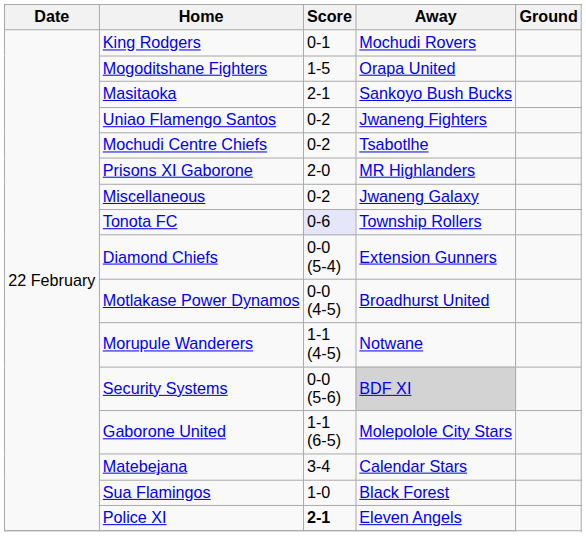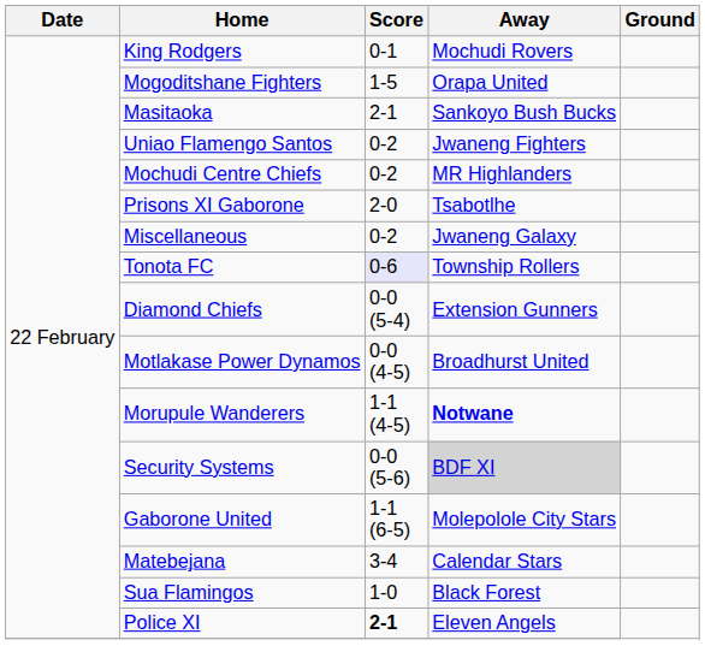 <table class="wikitable sortable">
 <tr>
 <th>Date</th>
 <th>Home</th>
 <th>Score</th>
 <th>Away</th>
 <th>Ground</th>
 </tr>
 <tr>
 <td rowspan="16">22 February</td>
 <td><a href='#'>King Rodgers</a></td>
 <td>0-1</td>
 <td><a href='#'>Mochudi Rovers</a></td>
 <td></td>
 </tr>
 <tr>
 <td><a href='#'>Mogoditshane Fighters</a></td>
 <td>1-5</td>
 <td><a href='#'>Orapa United</a></td>
 <td></td>
 </tr>
 <tr>
 <td><a href='#'>Masitaoka</a></td>
 <td>2-1</td>
 <td><a href='#'>Sankoyo Bush Bucks</a></td>
 <td></td>
 </tr>
 <tr>
 <td><a href='#'>Uniao Flamengo Santos</a></td>
 <td>0-2</td>
 <td><a href='#'>Jwaneng Fighters</a></td>
 <td></td>
 </tr>
 <tr>
 <td><a href='#'>Mochudi Centre Chiefs</a></td>
 <td>0-2</td>
-<td><a href='#'>Tsabotlhe</a></td>
+<td><a href='#'>MR Highlanders</a></td>
 <td></td>
 </tr>
 <tr>
 <td><a href='#'>Prisons XI Gaborone</a></td>
 <td>2-0</td>
-<td><a href='#'>MR Highlanders</a></td>
+<td><a href='#'>Tsabotlhe</a></td>
 <td></td>
 </tr>
 <tr>
 <td><a href='#'>Miscellaneous</a></td>
 <td>0-2</td>
 <td><a href='#'>Jwaneng Galaxy</a></td>
 </tr>
 <tr>
 <td><a href='#'>Tonota FC</a></td>
 <td style="background: lavender;">0-6</td>
 <td><a href='#'>Township Rollers</a></td>
 <td></td>
 </tr>
 <tr>
 <td><a href='#'>Diamond Chiefs</a></td>
 <td>0-0<br>(5-4)</td>
 <td><a href='#'>Extension Gunners</a></td>
 <td></td>
 </tr>
 <tr>
 <td><a href='#'>Motlakase Power Dynamos</a></td>
 <td>0-0<br>(4-5)</td>
 <td><a href='#'>Broadhurst United</a></td>
 <td></td>
 </tr>
 <tr>
 <td><a href='#'>Morupule Wanderers</a></td>
 <td>1-1<br>(4-5)</td>
-<td><a href='#'>Notwane</a></td>
+<td><strong><a href='#'>Notwane</a></strong></td>
 <td></td>
 </tr>
 <tr>
 <td><a href='#'>Security Systems</a></td>
 <td>0-0<br>(5-6)</td>
 <td style="background: lightgrey;"><a href='#'>BDF XI</a></td>
 <td></td>
 </tr>
 <tr>
 <td><a href='#'>Gaborone United</a></td>
 <td>1-1<br>(6-5)</td>
 <td><a href='#'>Molepolole City Stars</a></td>
 <td></td>
 </tr>
 <tr>
 <td><a href='#'>Matebejana</a></td>
 <td>3-4</td>
 <td><a href='#'>Calendar Stars</a></td>
 <td></td>
 </tr>
 <tr>
 <td><a href='#'>Sua Flamingos</a></td>
 <td>1-0</td>
 <td><a href='#'>Black Forest</a></td>
 <td></td>
 </tr>
 <tr>
 <td><a href='#'>Police XI</a></td>
 <td><strong>2-1</strong></td>
 <td><a href='#'>Eleven Angels</a></td>
 </tr>
 <tr>
 </tr>
 </table>
